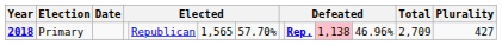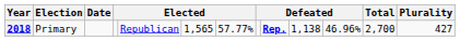 <table class="wikitable">
 <tr>
 <th>Year</th>
 <th>Election</th>
 <th>Date</th>
 <th colspan="4">Elected</th>
 <th colspan="4">Defeated</th>
 <th>Total</th>
 <th>Plurality</th>
 </tr>
 <tr>
 <th valign="top"><a href='#'>2018</a><br><a href='#'></a></th>
 <td valign="top">Primary</td>
 <td valign="top"></td>
 <td valign="top"></td>
 <td valign="top" ><a href='#'>Republican</a></td>
 <td align="right" valign="top">1,565</td>
-<td align="right" valign="top">57.70%</td>
+<td align="right" valign="top">57.77%</td>
 <td valign="top"></td>
 <td valign="top" ><strong><a href='#'>Rep.</a></strong></td>
-<td align="right" valign="top" style="background: pink;">1,138</td>
+<td align="right" valign="top">1,138</td>
 <td align="right" valign="top">46.96%</td>
-<td align="right" valign="top">2,709</td>
+<td align="right" valign="top">2,700</td>
 <td align="right" valign="top">427</td>
 </tr>
 </table>
